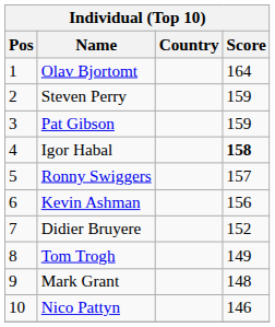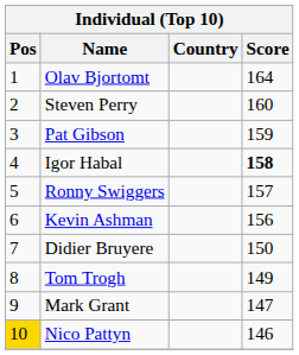 <table class="wikitable">
 <tr>
 <th colspan="4">Individual (Top 10)</th>
 </tr>
 <tr>
 <th>Pos</th>
 <th>Name</th>
 <th>Country</th>
 <th>Score</th>
 </tr>
 <tr>
 <td>1</td>
 <td><a href='#'>Olav Bjortomt</a></td>
 <td></td>
 <td>164</td>
 </tr>
 <tr>
 <td>2</td>
 <td>Steven Perry</td>
 <td></td>
-<td>159</td>
+<td>160</td>
 </tr>
 <tr>
 <td>3</td>
 <td><a href='#'>Pat Gibson</a></td>
 <td></td>
 <td>159</td>
 </tr>
 <tr>
 <td>4</td>
 <td>Igor Habal</td>
 <td></td>
 <td><strong>158</strong></td>
 </tr>
 <tr>
 <td>5</td>
 <td><a href='#'>Ronny Swiggers</a></td>
 <td></td>
 <td>157</td>
 </tr>
 <tr>
 <td>6</td>
 <td><a href='#'>Kevin Ashman</a></td>
 <td></td>
 <td>156</td>
 </tr>
 <tr>
 <td>7</td>
 <td>Didier Bruyere</td>
 <td></td>
-<td>152</td>
+<td>150</td>
 </tr>
 <tr>
 <td>8</td>
 <td><a href='#'>Tom Trogh</a></td>
 <td></td>
 <td>149</td>
 </tr>
 <tr>
 <td>9</td>
 <td>Mark Grant</td>
 <td></td>
-<td>148</td>
+<td>147</td>
 </tr>
 <tr>
-<td>10</td>
+<td style="background: gold;">10</td>
 <td><a href='#'>Nico Pattyn</a></td>
 <td></td>
 <td>146</td>
 </tr>
 <tr>
 </tr>
 </table>
